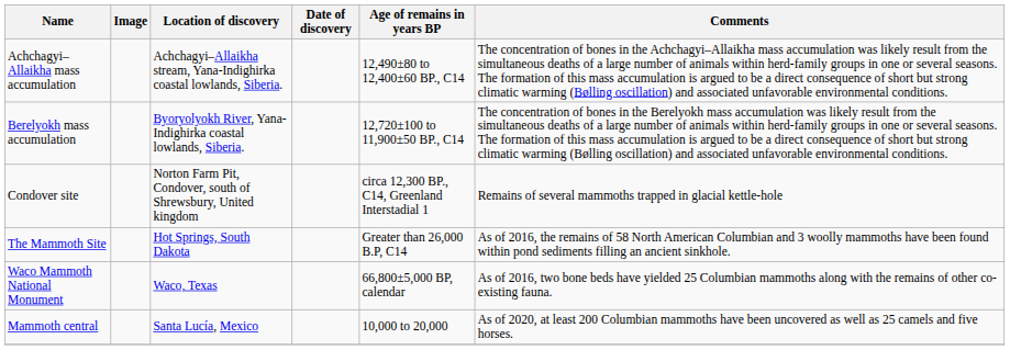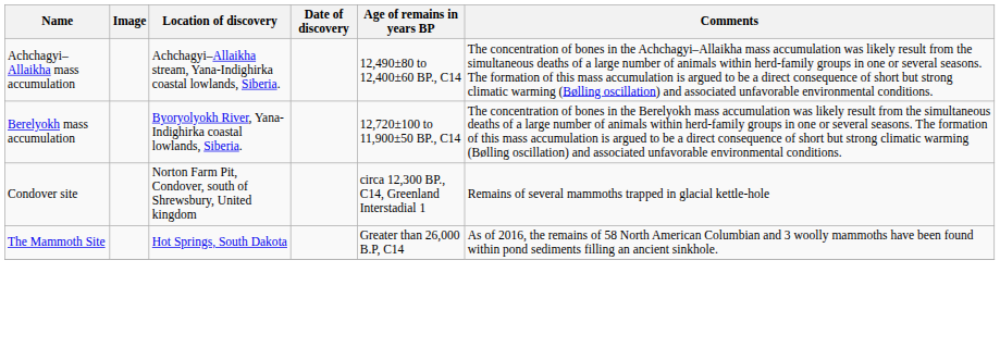 <table class="wikitable sortable" style="width:100%;">
 <tr>
 <th>Name</th>
 <th>Image</th>
 <th>Location of discovery</th>
 <th>Date of discovery</th>
 <th>Age of remains in years BP</th>
 <th>Comments</th>
 </tr>
 <tr>
 <td>Achchagyi–<a href='#'>Allaikha</a> mass accumulation</td>
 <td></td>
 <td>Achchagyi–<a href='#'>Allaikha</a> stream, Yana-Indighirka coastal lowlands, <a href='#'>Siberia</a>.</td>
 <td></td>
 <td>12,490±80 to 12,400±60 BP., C14</td>
 <td>The concentration of bones in the Achchagyi–Allaikha mass accumulation was likely result from the simultaneous deaths of a large number of animals within herd-family groups in one or several seasons. The formation of this mass accumulation is argued to be a direct consequence of short but strong climatic warming (<a href='#'>Bølling oscillation</a>) and associated unfavorable environmental conditions.</td>
 </tr>
 <tr>
 <td><a href='#'>Berelyokh</a> mass accumulation</td>
 <td></td>
 <td><a href='#'>Byoryolyokh River</a>, Yana-Indighirka coastal lowlands, <a href='#'>Siberia</a>.</td>
 <td></td>
 <td>12,720±100 to 11,900±50 BP., C14</td>
 <td>The concentration of bones in the Berelyokh mass accumulation was likely result from the simultaneous deaths of a large number of animals within herd-family groups in one or several seasons. The formation of this mass accumulation is argued to be a direct consequence of short but strong climatic warming (Bølling oscillation) and associated unfavorable environmental conditions.</td>
 </tr>
 <tr>
 <td>Condover site</td>
 <td></td>
 <td>Norton Farm Pit, Condover, south of Shrewsbury, United kingdom</td>
 <td></td>
 <td>circa 12,300 BP., C14, Greenland Interstadial 1</td>
 <td>Remains of several mammoths trapped in glacial kettle-hole</td>
 </tr>
 <tr>
 <td><a href='#'>The Mammoth Site</a></td>
 <td></td>
 <td><a href='#'>Hot Springs, South Dakota</a></td>
 <td></td>
 <td>Greater than 26,000 B.P, C14</td>
 <td>As of 2016, the remains of 58 North American Columbian and 3 woolly mammoths have been found within pond sediments filling an ancient sinkhole.</td>
 </tr>
 <tr>
-<td><a href='#'>Waco Mammoth National Monument</a></td>
-<td></td>
-<td><a href='#'>Waco, Texas</a></td>
-<td></td>
-<td>66,800±5,000 BP, calendar</td>
-<td>As of 2016, two bone beds have yielded 25 Columbian mammoths along with the remains of other co-existing fauna.</td>
-</tr>
-<tr>
-<td><a href='#'>Mammoth central</a></td>
-<td></td>
-<td><a href='#'>Santa Lucía</a>, <a href='#'>Mexico</a></td>
-<td></td>
-<td>10,000 to 20,000</td>
-<td>As of 2020, at least 200 Columbian mammoths have been uncovered as well as 25 camels and five horses.</td>
-</tr>
-<tr>
 </tr>
 </table>
